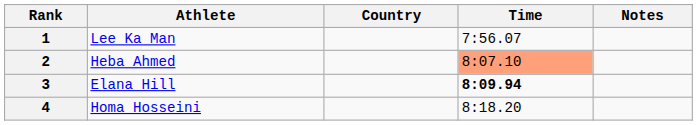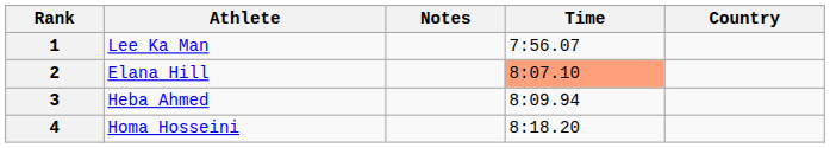 <table class="wikitable sortable" width=50%>
 <tr>
 <th>Rank</th>
 <th>Athlete</th>
+<th>Notes</th>
+<th>Time</th>
 <th>Country</th>
-<th>Time</th>
-<th>Notes</th>
 </tr>
 <tr>
 <th>1</th>
 <td><a href='#'>Lee Ka Man</a></td>
 <td></td>
 <td>7:56.07</td>
 <td></td>
 </tr>
 <tr>
 <th>2</th>
-<td><a href='#'>Heba Ahmed</a></td>
+<td><a href='#'>Elana Hill</a></td>
 <td></td>
 <td style="background: lightsalmon;">8:07.10</td>
 <td></td>
 </tr>
 <tr>
 <th>3</th>
-<td><a href='#'>Elana Hill</a></td>
+<td><a href='#'>Heba Ahmed</a></td>
 <td></td>
-<td><strong>8:09.94</strong></td>
+<td>8:09.94</td>
 <td></td>
 </tr>
 <tr>
 <th>4</th>
 <td><a href='#'>Homa Hosseini</a></td>
 <td></td>
 <td>8:18.20</td>
 <td></td>
 </tr>
 </table>
